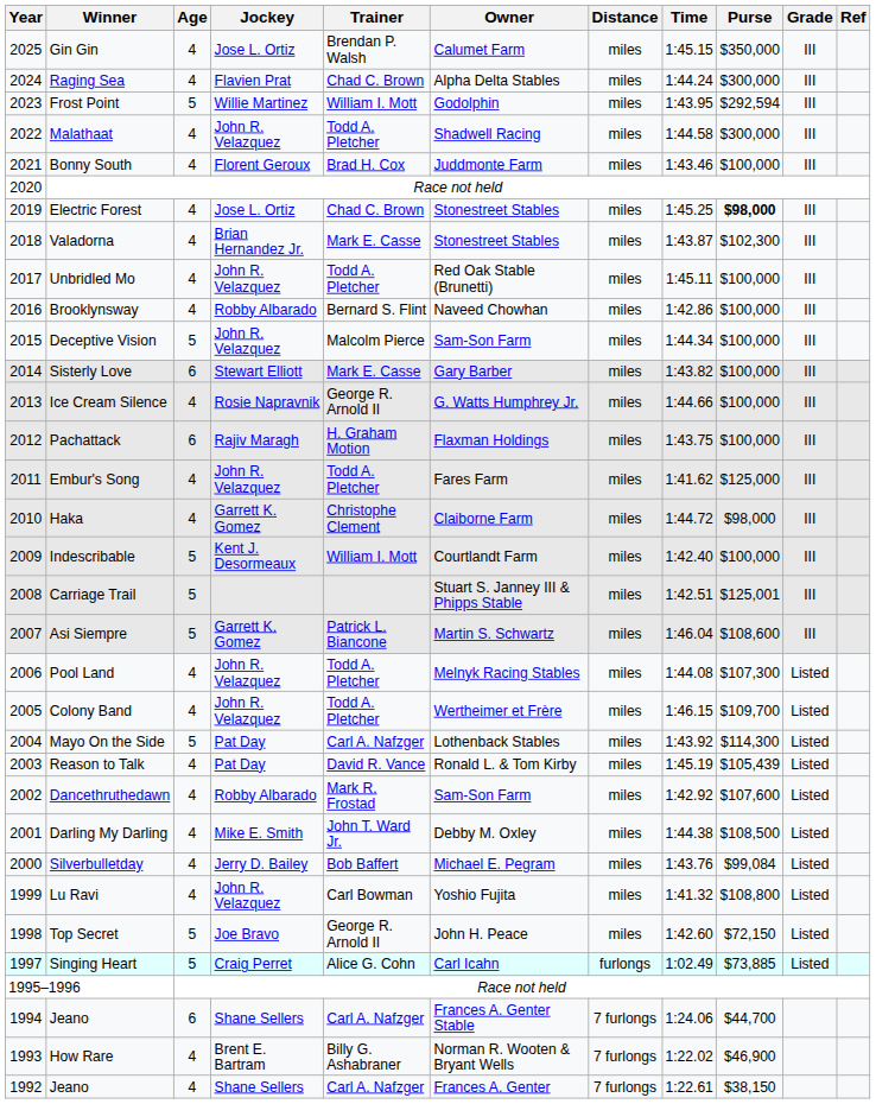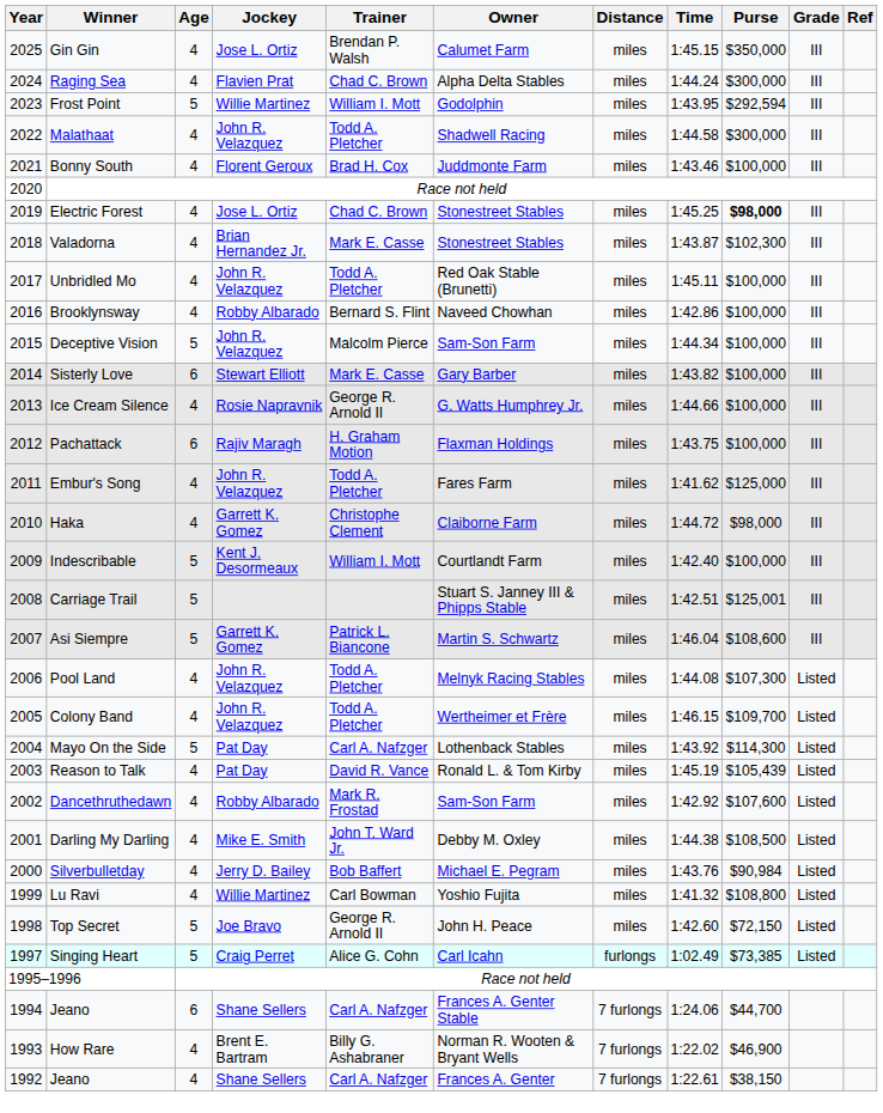 <table class="wikitable sortable">
 <tr>
 <th>Year</th>
 <th>Winner</th>
 <th>Age</th>
 <th>Jockey</th>
 <th>Trainer</th>
 <th>Owner</th>
 <th>Distance</th>
 <th>Time</th>
 <th>Purse</th>
 <th>Grade</th>
 <th>Ref</th>
 </tr>
 <tr style="font-size:90%; background-color:#F8F9FA">
 <td align=center>2025</td>
 <td>Gin Gin</td>
 <td align=center>4</td>
 <td><a href='#'>Jose L. Ortiz</a></td>
 <td>Brendan P. Walsh</td>
 <td><a href='#'>Calumet Farm</a></td>
 <td align=center> miles</td>
 <td align=center>1:45.15</td>
 <td align=center>$350,000</td>
 <td align=center>III</td>
 <td></td>
 </tr>
 <tr style="font-size:90%; background-color:#F8F9FA">
 <td align=center>2024</td>
 <td><a href='#'>Raging Sea</a></td>
 <td align=center>4</td>
 <td><a href='#'>Flavien Prat</a></td>
 <td><a href='#'>Chad C. Brown</a></td>
 <td>Alpha Delta Stables</td>
 <td align=center> miles</td>
 <td align=center>1:44.24</td>
 <td align=center>$300,000</td>
 <td align=center>III</td>
 <td></td>
 </tr>
 <tr style="font-size:90%; background-color:#F8F9FA">
 <td align=center>2023</td>
 <td>Frost Point</td>
 <td align=center>5</td>
 <td><a href='#'>Willie Martinez</a></td>
 <td><a href='#'>William I. Mott</a></td>
 <td><a href='#'>Godolphin</a></td>
 <td align=center> miles</td>
 <td align=center>1:43.95</td>
 <td align=center>$292,594</td>
 <td align=center>III</td>
 <td></td>
 </tr>
 <tr style="font-size:90%; background-color:#F8F9FA">
 <td align=center>2022</td>
 <td><a href='#'>Malathaat</a></td>
 <td align=center>4</td>
 <td><a href='#'>John R. Velazquez</a></td>
 <td><a href='#'>Todd A. Pletcher</a></td>
 <td><a href='#'>Shadwell Racing</a></td>
 <td align=center> miles</td>
 <td align=center>1:44.58</td>
 <td align=center>$300,000</td>
 <td align=center>III</td>
 <td></td>
 </tr>
 <tr style="font-size:90%; background-color:#F8F9FA">
 <td align=center>2021</td>
 <td>Bonny South</td>
 <td align=center>4</td>
 <td><a href='#'>Florent Geroux</a></td>
 <td><a href='#'>Brad H. Cox</a></td>
 <td><a href='#'>Juddmonte Farm</a></td>
 <td align=center> miles</td>
 <td align=center>1:43.46</td>
 <td align=center>$100,000</td>
 <td align=center>III</td>
 <td></td>
 </tr>
 <tr style="font-size:90%; background-color:white">
 <td align="center">2020</td>
 <td align="center" colspan=10><em>Race not held</em></td>
 </tr>
 <tr style="font-size:90%; background-color:#F8F9FA">
 <td align=center>2019</td>
 <td>Electric Forest</td>
 <td align=center>4</td>
 <td><a href='#'>Jose L. Ortiz</a></td>
 <td><a href='#'>Chad C. Brown</a></td>
 <td><a href='#'>Stonestreet Stables</a></td>
 <td align=center> miles</td>
 <td align=center>1:45.25</td>
 <td align=center><strong>$98,000</strong></td>
 <td align=center>III</td>
 <td></td>
 </tr>
 <tr style="font-size:90%; background-color:#F8F9FA">
 <td align=center>2018</td>
 <td>Valadorna</td>
 <td align=center>4</td>
 <td><a href='#'>Brian Hernandez Jr.</a></td>
 <td><a href='#'>Mark E. Casse</a></td>
 <td><a href='#'>Stonestreet Stables</a></td>
 <td align=center> miles</td>
 <td align=center>1:43.87</td>
 <td align=center>$102,300</td>
 <td align=center>III</td>
 <td></td>
 </tr>
 <tr style="font-size:90%; background-color:#F8F9FA">
 <td align=center>2017</td>
 <td>Unbridled Mo</td>
 <td align=center>4</td>
 <td><a href='#'>John R. Velazquez</a></td>
 <td><a href='#'>Todd A. Pletcher</a></td>
 <td>Red Oak Stable (Brunetti)</td>
 <td align=center> miles</td>
 <td align=center>1:45.11</td>
 <td align=center>$100,000</td>
 <td align=center>III</td>
 <td></td>
 </tr>
 <tr style="font-size:90%; background-color:#F8F9FA">
 <td align=center>2016</td>
 <td>Brooklynsway</td>
 <td align=center>4</td>
 <td><a href='#'>Robby Albarado</a></td>
 <td>Bernard S. Flint</td>
 <td>Naveed Chowhan</td>
 <td align=center> miles</td>
 <td align=center>1:42.86</td>
 <td align=center>$100,000</td>
 <td align=center>III</td>
 <td></td>
 </tr>
 <tr style="font-size:90%; background-color:#F8F9FA">
 <td align=center>2015</td>
 <td>Deceptive Vision</td>
 <td align=center>5</td>
 <td><a href='#'>John R. Velazquez</a></td>
 <td>Malcolm Pierce</td>
 <td><a href='#'>Sam-Son Farm</a></td>
 <td align=center> miles</td>
 <td align=center>1:44.34</td>
 <td align=center>$100,000</td>
 <td align=center>III</td>
 <td></td>
 </tr>
 <tr style="font-size:90%; background-color:#E8E8E8">
 <td align=center>2014</td>
 <td>Sisterly Love</td>
 <td align=center>6</td>
 <td><a href='#'>Stewart Elliott</a></td>
 <td><a href='#'>Mark E. Casse</a></td>
 <td><a href='#'>Gary Barber</a></td>
 <td align=center> miles</td>
 <td align=center>1:43.82</td>
 <td align=center>$100,000</td>
 <td align=center>III</td>
 <td></td>
 </tr>
 <tr style="font-size:90%; background-color:#E8E8E8">
 <td align=center>2013</td>
 <td>Ice Cream Silence</td>
 <td align=center>4</td>
 <td><a href='#'>Rosie Napravnik</a></td>
 <td>George R. Arnold II</td>
 <td><a href='#'>G. Watts Humphrey Jr.</a></td>
 <td align=center> miles</td>
 <td align=center>1:44.66</td>
 <td align=center>$100,000</td>
 <td align=center>III</td>
 <td></td>
 </tr>
 <tr style="font-size:90%; background-color:#E8E8E8">
 <td align=center>2012</td>
 <td>Pachattack</td>
 <td align=center>6</td>
 <td><a href='#'>Rajiv Maragh</a></td>
 <td><a href='#'>H. Graham Motion</a></td>
 <td><a href='#'>Flaxman Holdings</a></td>
 <td align=center> miles</td>
 <td align=center>1:43.75</td>
 <td align=center>$100,000</td>
 <td align=center>III</td>
 <td></td>
 </tr>
 <tr style="font-size:90%; background-color:#E8E8E8">
 <td align=center>2011</td>
 <td>Embur's Song</td>
 <td align=center>4</td>
 <td><a href='#'>John R. Velazquez</a></td>
 <td><a href='#'>Todd A. Pletcher</a></td>
 <td>Fares Farm</td>
 <td align=center> miles</td>
 <td align=center>1:41.62</td>
 <td align=center>$125,000</td>
 <td align=center>III</td>
 <td></td>
 </tr>
 <tr style="font-size:90%; background-color:#E8E8E8">
 <td align=center>2010</td>
 <td>Haka</td>
 <td align=center>4</td>
 <td><a href='#'>Garrett K. Gomez</a></td>
 <td><a href='#'>Christophe Clement</a></td>
 <td><a href='#'>Claiborne Farm</a></td>
 <td align=center> miles</td>
 <td align=center>1:44.72</td>
 <td align=center>$98,000</td>
 <td align=center>III</td>
 <td></td>
 </tr>
 <tr style="font-size:90%; background-color:#E8E8E8">
 <td align=center>2009</td>
 <td>Indescribable</td>
 <td align=center>5</td>
 <td><a href='#'>Kent J. Desormeaux</a></td>
 <td><a href='#'>William I. Mott</a></td>
 <td>Courtlandt Farm</td>
 <td align=center> miles</td>
 <td align=center>1:42.40</td>
 <td align=center>$100,000</td>
 <td align=center>III</td>
 <td></td>
 </tr>
 <tr style="font-size:90%; background-color:#E8E8E8">
 <td align=center>2008</td>
 <td>Carriage Trail</td>
 <td align=center>5</td>
 <td></td>
 <td></td>
 <td>Stuart S. Janney III & <a href='#'>Phipps Stable</a></td>
 <td align=center> miles</td>
 <td align=center>1:42.51</td>
 <td align=center>$125,001</td>
 <td align=center>III</td>
 <td></td>
 </tr>
 <tr style="font-size:90%; background-color:#E8E8E8">
 <td align=center>2007</td>
 <td>Asi Siempre</td>
 <td align=center>5</td>
 <td><a href='#'>Garrett K. Gomez</a></td>
 <td><a href='#'>Patrick L. Biancone</a></td>
 <td><a href='#'>Martin S. Schwartz</a></td>
 <td align=center> miles</td>
 <td align=center>1:46.04</td>
 <td align=center>$108,600</td>
 <td align=center>III</td>
 <td></td>
 </tr>
 <tr style="font-size:90%; background-color:#F8F9FA">
 <td align=center>2006</td>
 <td>Pool Land</td>
 <td align=center>4</td>
 <td><a href='#'>John R. Velazquez</a></td>
 <td><a href='#'>Todd A. Pletcher</a></td>
 <td><a href='#'>Melnyk Racing Stables</a></td>
 <td align=center> miles</td>
 <td align=center>1:44.08</td>
 <td align=center>$107,300</td>
 <td align=center>Listed</td>
 <td></td>
 </tr>
 <tr style="font-size:90%; background-color:#F8F9FA">
 <td align=center>2005</td>
 <td>Colony Band</td>
 <td align=center>4</td>
 <td><a href='#'>John R. Velazquez</a></td>
 <td><a href='#'>Todd A. Pletcher</a></td>
 <td><a href='#'>Wertheimer et Frère</a></td>
 <td align=center> miles</td>
 <td align=center>1:46.15</td>
 <td align=center>$109,700</td>
 <td align=center>Listed</td>
 <td></td>
 </tr>
 <tr style="font-size:90%; background-color:#F8F9FA">
 <td align=center>2004</td>
 <td>Mayo On the Side</td>
 <td align=center>5</td>
 <td><a href='#'>Pat Day</a></td>
 <td><a href='#'>Carl A. Nafzger</a></td>
 <td>Lothenback Stables</td>
 <td align=center> miles</td>
 <td align=center>1:43.92</td>
 <td align=center>$114,300</td>
 <td align=center>Listed</td>
 <td></td>
 </tr>
 <tr style="font-size:90%; background-color:#F8F9FA">
 <td align=center>2003</td>
 <td>Reason to Talk</td>
 <td align=center>4</td>
 <td><a href='#'>Pat Day</a></td>
 <td><a href='#'>David R. Vance</a></td>
 <td>Ronald L. & Tom Kirby</td>
 <td align=center> miles</td>
 <td align=center>1:45.19</td>
 <td align=center>$105,439</td>
 <td align=center>Listed</td>
 <td></td>
 </tr>
 <tr style="font-size:90%; background-color:#F8F9FA">
 <td align=center>2002</td>
 <td><a href='#'>Dancethruthedawn</a></td>
 <td align=center>4</td>
 <td><a href='#'>Robby Albarado</a></td>
 <td><a href='#'>Mark R. Frostad</a></td>
 <td><a href='#'>Sam-Son Farm</a></td>
 <td align=center> miles</td>
 <td align=center>1:42.92</td>
 <td align=center>$107,600</td>
 <td align=center>Listed</td>
 <td></td>
 </tr>
 <tr style="font-size:90%; background-color:#F8F9FA">
 <td align=center>2001</td>
 <td>Darling My Darling</td>
 <td align=center>4</td>
 <td><a href='#'>Mike E. Smith</a></td>
 <td><a href='#'>John T. Ward Jr.</a></td>
 <td>Debby M. Oxley</td>
 <td align=center> miles</td>
 <td align=center>1:44.38</td>
 <td align=center>$108,500</td>
 <td align=center>Listed</td>
 <td></td>
 </tr>
 <tr style="font-size:90%; background-color:#F8F9FA">
 <td align=center>2000</td>
 <td><a href='#'>Silverbulletday</a></td>
 <td align=center>4</td>
 <td><a href='#'>Jerry D. Bailey</a></td>
 <td><a href='#'>Bob Baffert</a></td>
 <td><a href='#'>Michael E. Pegram</a></td>
 <td align=center> miles</td>
 <td align=center>1:43.76</td>
-<td align=center>$99,084</td>
+<td align=center>$90,984</td>
 <td align=center>Listed</td>
 <td></td>
 </tr>
 <tr style="font-size:90%; background-color:#F8F9FA">
 <td align=center>1999</td>
 <td>Lu Ravi</td>
 <td align=center>4</td>
-<td><a href='#'>John R. Velazquez</a></td>
+<td><a href='#'>Willie Martinez</a></td>
 <td>Carl Bowman</td>
 <td>Yoshio Fujita</td>
 <td align=center> miles</td>
 <td align=center>1:41.32</td>
 <td align=center>$108,800</td>
 <td align=center>Listed</td>
 <td></td>
 </tr>
 <tr style="font-size:90%; background-color:#F8F9FA">
 <td align=center>1998</td>
 <td>Top Secret</td>
 <td align=center>5</td>
 <td><a href='#'>Joe Bravo</a></td>
 <td>George R. Arnold II</td>
 <td>John H. Peace</td>
 <td align=center> miles</td>
 <td align=center>1:42.60</td>
 <td align=center>$72,150</td>
 <td align=center>Listed</td>
 <td></td>
 </tr>
 <tr style="font-size:90%; background-color:lightcyan">
 <td align=center>1997</td>
 <td>Singing Heart</td>
 <td align=center>5</td>
 <td><a href='#'>Craig Perret</a></td>
 <td>Alice G. Cohn</td>
 <td><a href='#'>Carl Icahn</a></td>
 <td align=center> furlongs</td>
 <td align=center>1:02.49</td>
-<td align=center>$73,885</td>
+<td align=center>$73,385</td>
 <td align=center>Listed</td>
 <td></td>
 </tr>
 <tr style="font-size:90%; background-color:white">
 <td align="left" colspan=2>1995–1996</td>
 <td align="center" colspan=9><em>Race not held</em></td>
 </tr>
 <tr style="font-size:90%; background-color:#F8F9FA">
 <td align=center>1994</td>
 <td>Jeano</td>
 <td align=center>6</td>
 <td><a href='#'>Shane Sellers</a></td>
 <td><a href='#'>Carl A. Nafzger</a></td>
 <td><a href='#'>Frances A. Genter Stable</a></td>
 <td align=center>7 furlongs</td>
 <td align=center>1:24.06</td>
 <td align=center>$44,700</td>
 <td align=center></td>
 <td></td>
 </tr>
 <tr style="font-size:90%; background-color:#F8F9FA">
 <td align=center>1993</td>
 <td>How Rare</td>
 <td align=center>4</td>
 <td>Brent E. Bartram</td>
 <td>Billy G. Ashabraner</td>
 <td>Norman R. Wooten & Bryant Wells</td>
 <td align=center>7 furlongs</td>
 <td align=center>1:22.02</td>
 <td align=center>$46,900</td>
 <td align=center></td>
 <td></td>
 </tr>
 <tr style="font-size:90%; background-color:#F8F9FA">
 <td align=center>1992</td>
 <td>Jeano</td>
 <td align=center>4</td>
 <td><a href='#'>Shane Sellers</a></td>
 <td><a href='#'>Carl A. Nafzger</a></td>
 <td><a href='#'>Frances A. Genter</a></td>
 <td align=center>7 furlongs</td>
 <td align=center>1:22.61</td>
 <td align=center>$38,150</td>
 <td align=center></td>
 <td></td>
 </tr>
 </table>
